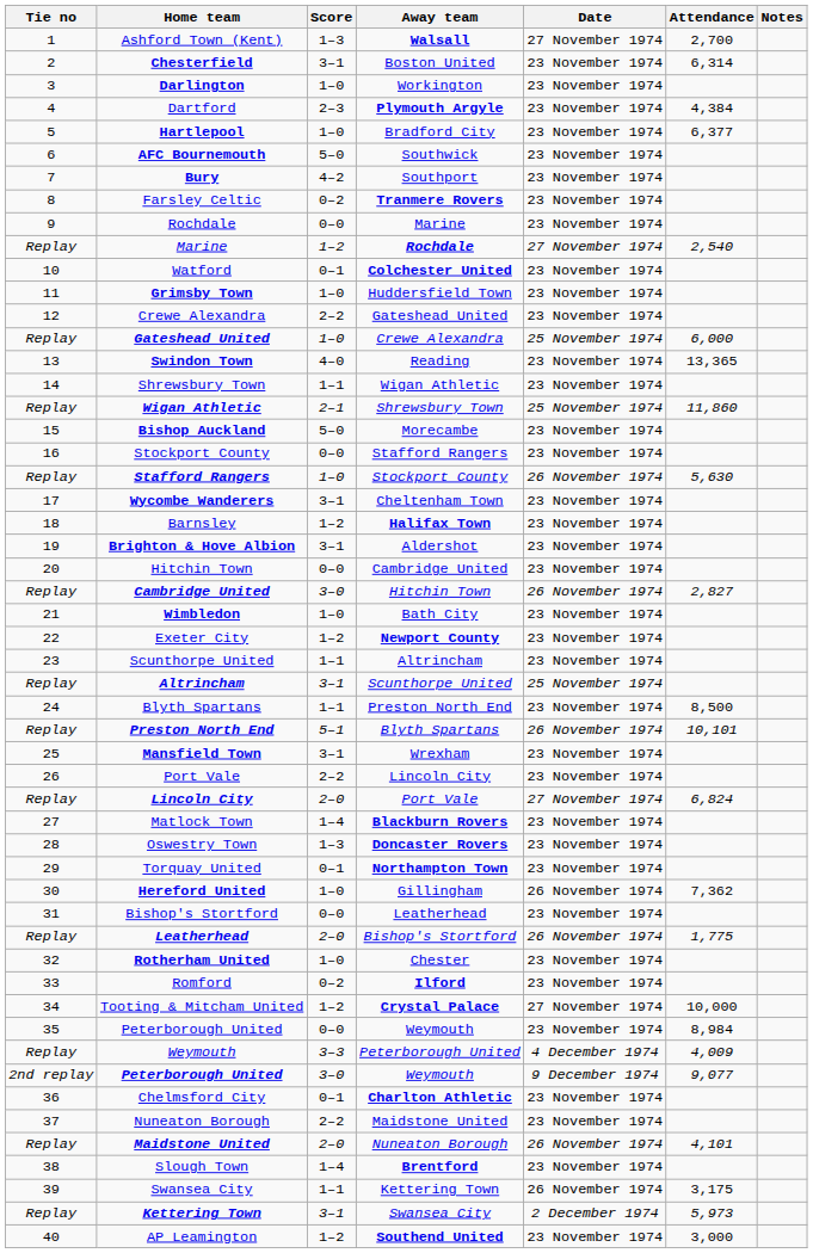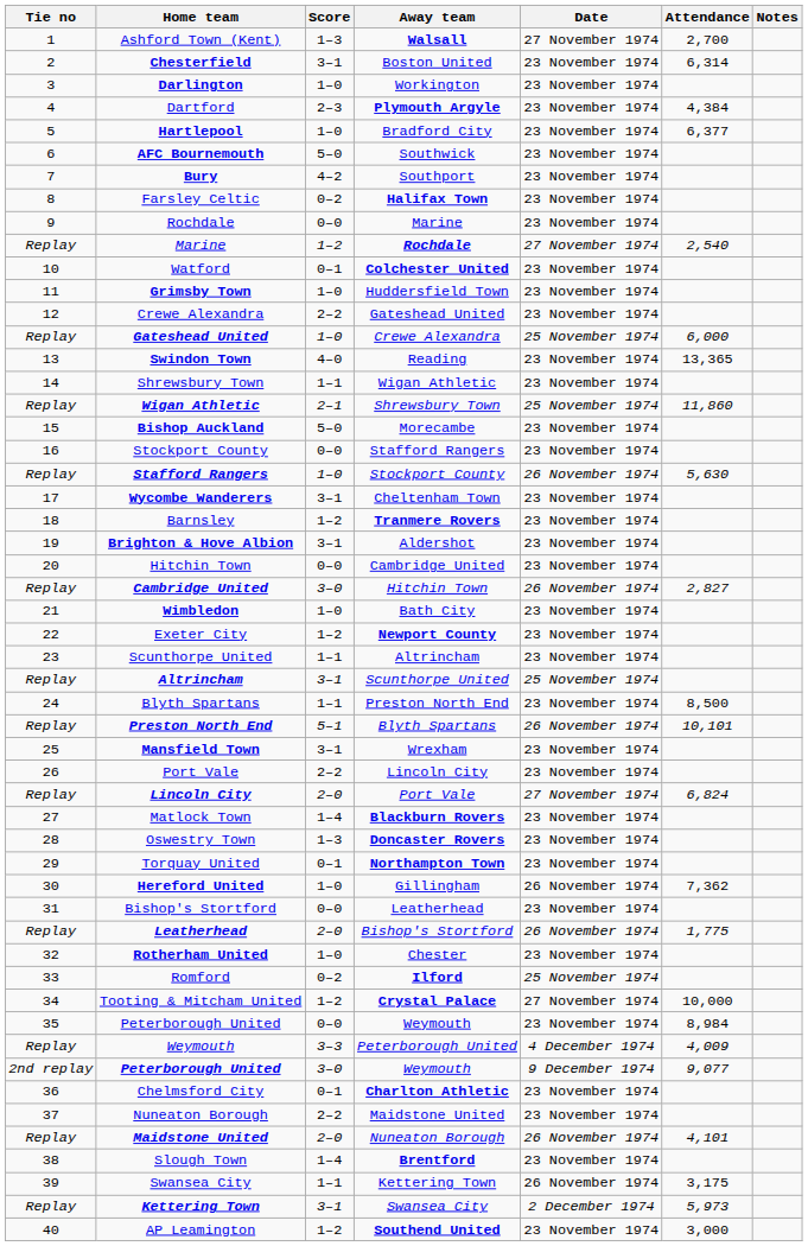 <table class="wikitable" style="text-align: center">
 <tr>
 <th>Tie no</th>
 <th>Home team</th>
 <th>Score</th>
 <th>Away team</th>
 <th>Date</th>
 <th>Attendance</th>
 <th>Notes</th>
 </tr>
 <tr>
 <td>1</td>
 <td><a href='#'>Ashford Town (Kent)</a></td>
 <td>1–3</td>
 <td><strong><a href='#'>Walsall</a></strong></td>
 <td>27 November 1974</td>
 <td>2,700</td>
 <td></td>
 </tr>
 <tr>
 <td>2</td>
 <td><strong><a href='#'>Chesterfield</a></strong></td>
 <td>3–1</td>
 <td><a href='#'>Boston United</a></td>
 <td>23 November 1974</td>
 <td>6,314</td>
 <td></td>
 </tr>
 <tr>
 <td>3</td>
 <td><strong><a href='#'>Darlington</a></strong></td>
 <td>1–0</td>
 <td><a href='#'>Workington</a></td>
 <td>23 November 1974</td>
 <td></td>
 <td></td>
 </tr>
 <tr>
 <td>4</td>
 <td><a href='#'>Dartford</a></td>
 <td>2–3</td>
 <td><strong><a href='#'>Plymouth Argyle</a></strong></td>
 <td>23 November 1974</td>
 <td>4,384</td>
 <td></td>
 </tr>
 <tr>
 <td>5</td>
 <td><strong><a href='#'>Hartlepool</a></strong></td>
 <td>1–0</td>
 <td><a href='#'>Bradford City</a></td>
 <td>23 November 1974</td>
 <td>6,377</td>
 <td></td>
 </tr>
 <tr>
 <td>6</td>
 <td><strong><a href='#'>AFC Bournemouth</a></strong></td>
 <td>5–0</td>
 <td><a href='#'>Southwick</a></td>
 <td>23 November 1974</td>
 <td></td>
 <td></td>
 </tr>
 <tr>
 <td>7</td>
 <td><strong><a href='#'>Bury</a></strong></td>
 <td>4–2</td>
 <td><a href='#'>Southport</a></td>
 <td>23 November 1974</td>
 <td></td>
 <td></td>
 </tr>
 <tr>
 <td>8</td>
 <td><a href='#'>Farsley Celtic</a></td>
 <td>0–2</td>
-<td><strong><a href='#'>Tranmere Rovers</a></strong></td>
+<td><strong><a href='#'>Halifax Town</a></strong></td>
 <td>23 November 1974</td>
 <td></td>
 <td></td>
 </tr>
 <tr>
 <td>9</td>
 <td><a href='#'>Rochdale</a></td>
 <td>0–0</td>
 <td><a href='#'>Marine</a></td>
 <td>23 November 1974</td>
 <td></td>
 <td></td>
 </tr>
 <tr>
 <td><em>Replay</em></td>
 <td><em><a href='#'>Marine</a></em></td>
 <td><em>1–2</em></td>
 <td><strong><em><a href='#'>Rochdale</a></em></strong></td>
 <td><em>27 November 1974</em></td>
 <td><em>2,540</em></td>
 <td></td>
 </tr>
 <tr>
 <td>10</td>
 <td><a href='#'>Watford</a></td>
 <td>0–1</td>
 <td><strong><a href='#'>Colchester United</a></strong></td>
 <td>23 November 1974</td>
 <td></td>
 <td></td>
 </tr>
 <tr>
 <td>11</td>
 <td><strong><a href='#'>Grimsby Town</a></strong></td>
 <td>1–0</td>
 <td><a href='#'>Huddersfield Town</a></td>
 <td>23 November 1974</td>
 <td></td>
 <td></td>
 </tr>
 <tr>
 <td>12</td>
 <td><a href='#'>Crewe Alexandra</a></td>
 <td>2–2</td>
 <td><a href='#'>Gateshead United</a></td>
 <td>23 November 1974</td>
 <td></td>
 <td></td>
 </tr>
 <tr>
 <td><em>Replay</em></td>
 <td><strong><em><a href='#'>Gateshead United</a></em></strong></td>
 <td><em>1–0</em></td>
 <td><em><a href='#'>Crewe Alexandra</a></em></td>
 <td><em>25 November 1974</em></td>
 <td><em>6,000</em></td>
 <td></td>
 </tr>
 <tr>
 <td>13</td>
 <td><strong><a href='#'>Swindon Town</a></strong></td>
 <td>4–0</td>
 <td><a href='#'>Reading</a></td>
 <td>23 November 1974</td>
 <td>13,365</td>
 <td></td>
 </tr>
 <tr>
 <td>14</td>
 <td><a href='#'>Shrewsbury Town</a></td>
 <td>1–1</td>
 <td><a href='#'>Wigan Athletic</a></td>
 <td>23 November 1974</td>
 <td></td>
 <td></td>
 </tr>
 <tr>
 <td><em>Replay</em></td>
 <td><strong><em><a href='#'>Wigan Athletic</a></em></strong></td>
 <td><em>2–1</em></td>
 <td><em><a href='#'>Shrewsbury Town</a></em></td>
 <td><em>25 November 1974</em></td>
 <td><em>11,860</em></td>
 <td></td>
 </tr>
 <tr>
 <td>15</td>
 <td><strong><a href='#'>Bishop Auckland</a></strong></td>
 <td>5–0</td>
 <td><a href='#'>Morecambe</a></td>
 <td>23 November 1974</td>
 <td></td>
 <td></td>
 </tr>
 <tr>
 <td>16</td>
 <td><a href='#'>Stockport County</a></td>
 <td>0–0</td>
 <td><a href='#'>Stafford Rangers</a></td>
 <td>23 November 1974</td>
 <td></td>
 <td></td>
 </tr>
 <tr>
 <td><em>Replay</em></td>
 <td><strong><em><a href='#'>Stafford Rangers</a></em></strong></td>
 <td><em>1–0</em></td>
 <td><em><a href='#'>Stockport County</a></em></td>
 <td><em>26 November 1974</em></td>
 <td><em>5,630</em></td>
 <td></td>
 </tr>
 <tr>
 <td>17</td>
 <td><strong><a href='#'>Wycombe Wanderers</a></strong></td>
 <td>3–1</td>
 <td><a href='#'>Cheltenham Town</a></td>
 <td>23 November 1974</td>
 <td></td>
 <td></td>
 </tr>
 <tr>
 <td>18</td>
 <td><a href='#'>Barnsley</a></td>
 <td>1–2</td>
-<td><strong><a href='#'>Halifax Town</a></strong></td>
+<td><strong><a href='#'>Tranmere Rovers</a></strong></td>
 <td>23 November 1974</td>
 <td></td>
 <td></td>
 </tr>
 <tr>
 <td>19</td>
 <td><strong><a href='#'>Brighton & Hove Albion</a></strong></td>
 <td>3–1</td>
 <td><a href='#'>Aldershot</a></td>
 <td>23 November 1974</td>
 <td></td>
 <td></td>
 </tr>
 <tr>
 <td>20</td>
 <td><a href='#'>Hitchin Town</a></td>
 <td>0–0</td>
 <td><a href='#'>Cambridge United</a></td>
 <td>23 November 1974</td>
 <td></td>
 <td></td>
 </tr>
 <tr>
 <td><em>Replay</em></td>
 <td><strong><em><a href='#'>Cambridge United</a></em></strong></td>
 <td><em>3–0</em></td>
 <td><em><a href='#'>Hitchin Town</a></em></td>
 <td><em>26 November 1974</em></td>
 <td><em>2,827</em></td>
 <td></td>
 </tr>
 <tr>
 <td>21</td>
 <td><strong><a href='#'>Wimbledon</a></strong></td>
 <td>1–0</td>
 <td><a href='#'>Bath City</a></td>
 <td>23 November 1974</td>
 <td></td>
 <td></td>
 </tr>
 <tr>
 <td>22</td>
 <td><a href='#'>Exeter City</a></td>
 <td>1–2</td>
 <td><strong><a href='#'>Newport County</a></strong></td>
 <td>23 November 1974</td>
 <td></td>
 <td></td>
 </tr>
 <tr>
 <td>23</td>
 <td><a href='#'>Scunthorpe United</a></td>
 <td>1–1</td>
 <td><a href='#'>Altrincham</a></td>
 <td>23 November 1974</td>
 <td></td>
 <td></td>
 </tr>
 <tr>
 <td><em>Replay</em></td>
 <td><strong><em><a href='#'>Altrincham</a></em></strong></td>
 <td><em>3–1</em></td>
 <td><em><a href='#'>Scunthorpe United</a></em></td>
 <td><em>25 November 1974</em></td>
 <td><em> </em></td>
 <td></td>
 </tr>
 <tr>
 <td>24</td>
 <td><a href='#'>Blyth Spartans</a></td>
 <td>1–1</td>
 <td><a href='#'>Preston North End</a></td>
 <td>23 November 1974</td>
 <td>8,500</td>
 <td></td>
 </tr>
 <tr>
 <td><em>Replay</em></td>
 <td><strong><em><a href='#'>Preston North End</a></em></strong></td>
 <td><em>5–1</em></td>
 <td><em><a href='#'>Blyth Spartans</a></em></td>
 <td><em>26 November 1974</em></td>
 <td><em>10,101</em></td>
 <td></td>
 </tr>
 <tr>
 <td>25</td>
 <td><strong><a href='#'>Mansfield Town</a></strong></td>
 <td>3–1</td>
 <td><a href='#'>Wrexham</a></td>
 <td>23 November 1974</td>
 <td></td>
 <td></td>
 </tr>
 <tr>
 <td>26</td>
 <td><a href='#'>Port Vale</a></td>
 <td>2–2</td>
 <td><a href='#'>Lincoln City</a></td>
 <td>23 November 1974</td>
 <td></td>
 <td></td>
 </tr>
 <tr>
 <td><em>Replay</em></td>
 <td><strong><em><a href='#'>Lincoln City</a></em></strong></td>
 <td><em>2–0</em></td>
 <td><em><a href='#'>Port Vale</a></em></td>
 <td><em>27 November 1974</em></td>
 <td><em>6,824</em></td>
 <td></td>
 </tr>
 <tr>
 <td>27</td>
 <td><a href='#'>Matlock Town</a></td>
 <td>1–4</td>
 <td><strong><a href='#'>Blackburn Rovers</a></strong></td>
 <td>23 November 1974</td>
 <td></td>
 <td></td>
 </tr>
 <tr>
 <td>28</td>
 <td><a href='#'>Oswestry Town</a></td>
 <td>1–3</td>
 <td><strong><a href='#'>Doncaster Rovers</a></strong></td>
 <td>23 November 1974</td>
 <td></td>
 <td></td>
 </tr>
 <tr>
 <td>29</td>
 <td><a href='#'>Torquay United</a></td>
 <td>0–1</td>
 <td><strong><a href='#'>Northampton Town</a></strong></td>
 <td>23 November 1974</td>
 <td></td>
 <td></td>
 </tr>
 <tr>
 <td>30</td>
 <td><strong><a href='#'>Hereford United</a></strong></td>
 <td>1–0</td>
 <td><a href='#'>Gillingham</a></td>
 <td>26 November 1974</td>
 <td>7,362</td>
 <td></td>
 </tr>
 <tr>
 <td>31</td>
 <td><a href='#'>Bishop's Stortford</a></td>
 <td>0–0</td>
 <td><a href='#'>Leatherhead</a></td>
 <td>23 November 1974</td>
 <td></td>
 <td></td>
 </tr>
 <tr>
 <td><em>Replay</em></td>
 <td><strong><em><a href='#'>Leatherhead</a></em></strong></td>
 <td><em>2–0</em></td>
 <td><em><a href='#'>Bishop's Stortford</a></em></td>
 <td><em>26 November 1974</em></td>
 <td><em>1,775</em></td>
 <td></td>
 </tr>
 <tr>
 <td>32</td>
 <td><strong><a href='#'>Rotherham United</a></strong></td>
 <td>1–0</td>
 <td><a href='#'>Chester</a></td>
 <td>23 November 1974</td>
 <td></td>
 <td></td>
 </tr>
 <tr>
 <td>33</td>
 <td><a href='#'>Romford</a></td>
 <td>0–2</td>
 <td><strong><a href='#'>Ilford</a></strong></td>
-<td>23 November 1974</td>
+<td><em>25 November 1974</em></td>
 <td></td>
 <td></td>
 </tr>
 <tr>
 <td>34</td>
 <td><a href='#'>Tooting & Mitcham United</a></td>
 <td>1–2</td>
 <td><strong><a href='#'>Crystal Palace</a></strong></td>
 <td>27 November 1974</td>
 <td>10,000</td>
 <td></td>
 </tr>
 <tr>
 <td>35</td>
 <td><a href='#'>Peterborough United</a></td>
 <td>0–0</td>
 <td><a href='#'>Weymouth</a></td>
 <td>23 November 1974</td>
 <td>8,984</td>
 <td></td>
 </tr>
 <tr>
 <td><em>Replay</em></td>
 <td><em><a href='#'>Weymouth</a></em></td>
 <td><em>3–3</em></td>
 <td><em><a href='#'>Peterborough United</a></em></td>
 <td><em>4 December 1974</em></td>
 <td><em>4,009</em></td>
 <td></td>
 </tr>
 <tr>
 <td><em>2nd replay</em></td>
 <td><strong><em><a href='#'>Peterborough United</a></em></strong></td>
 <td><em>3–0</em></td>
 <td><em><a href='#'>Weymouth</a></em></td>
 <td><em>9 December 1974</em></td>
 <td><em>9,077</em></td>
 <td></td>
 </tr>
 <tr>
 <td>36</td>
 <td><a href='#'>Chelmsford City</a></td>
 <td>0–1</td>
 <td><strong><a href='#'>Charlton Athletic</a></strong></td>
 <td>23 November 1974</td>
 <td></td>
 <td></td>
 </tr>
 <tr>
 <td>37</td>
 <td><a href='#'>Nuneaton Borough</a></td>
 <td>2–2</td>
 <td><a href='#'>Maidstone United</a></td>
 <td>23 November 1974</td>
 <td></td>
 <td></td>
 </tr>
 <tr>
 <td><em>Replay</em></td>
 <td><strong><em><a href='#'>Maidstone United</a></em></strong></td>
 <td><em>2–0</em></td>
 <td><em><a href='#'>Nuneaton Borough</a></em></td>
 <td><em>26 November 1974</em></td>
 <td><em>4,101</em></td>
 <td></td>
 </tr>
 <tr>
 <td>38</td>
 <td><a href='#'>Slough Town</a></td>
 <td>1–4</td>
 <td><strong><a href='#'>Brentford</a></strong></td>
 <td>23 November 1974</td>
 <td></td>
 <td></td>
 </tr>
 <tr>
 <td>39</td>
 <td><a href='#'>Swansea City</a></td>
 <td>1–1</td>
 <td><a href='#'>Kettering Town</a></td>
 <td>26 November 1974</td>
 <td>3,175</td>
 <td></td>
 </tr>
 <tr>
 <td><em>Replay</em></td>
 <td><strong><em><a href='#'>Kettering Town</a></em></strong></td>
 <td><em>3–1</em></td>
 <td><em><a href='#'>Swansea City</a></em></td>
 <td><em>2 December 1974</em></td>
 <td><em>5,973</em></td>
 <td></td>
 </tr>
 <tr>
 <td>40</td>
 <td><a href='#'>AP Leamington</a></td>
 <td>1–2</td>
 <td><strong><a href='#'>Southend United</a></strong></td>
 <td>23 November 1974</td>
 <td>3,000</td>
 <td></td>
 </tr>
 </table>
